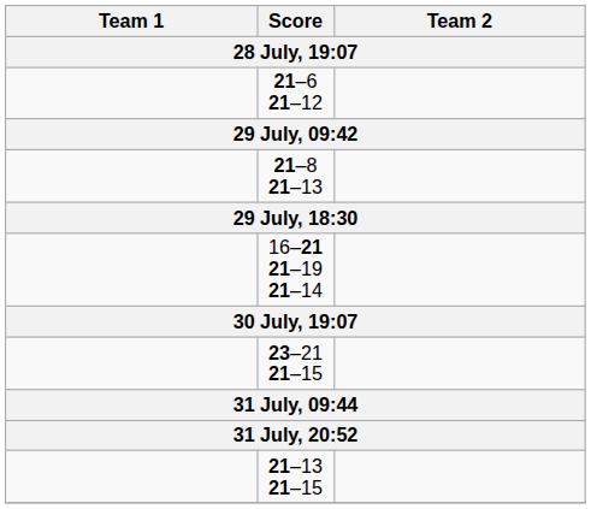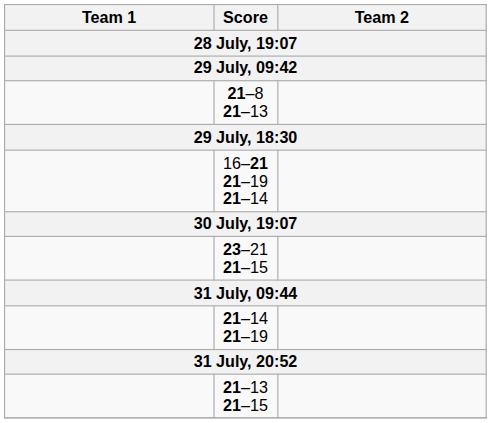 <table class="wikitable" style="text-align: center; font-size:90% ">
 <tr>
 <th align="right" width="180">Team 1</th>
 <th width="50">Score</th>
 <th align="left" width="180">Team 2</th>
 </tr>
 <tr>
 <th colspan=3>28 July, 19:07</th>
-</tr>
-<tr>
-<td align=right><strong></strong></td>
-<td align=center><strong>21</strong>–6<br><strong>21</strong>–12</td>
-<td align=left></td>
 </tr>
 <tr>
 <th colspan=3>29 July, 09:42</th>
 </tr>
 <tr>
 <td align=right><strong></strong></td>
 <td align=center><strong>21</strong>–8<br><strong>21</strong>–13</td>
 <td align=left></td>
 </tr>
 <tr>
 <th colspan=3>29 July, 18:30</th>
 </tr>
 <tr>
 <td align=right><strong></strong></td>
 <td align=center>16–<strong>21</strong><br><strong>21</strong>–19<br><strong>21</strong>–14</td>
 <td align=left></td>
 </tr>
 <tr>
 <th colspan=3>30 July, 19:07</th>
 </tr>
 <tr>
 <td align=right><strong></strong></td>
 <td align=center><strong>23</strong>–21<br><strong>21</strong>–15</td>
 <td align=left></td>
 </tr>
 <tr>
 <th colspan=3>31 July, 09:44</th>
 </tr>
 <tr>
+<td align=right><strong></strong></td>
+<td align=center><strong>21</strong>–14<br><strong>21</strong>–19</td>
+<td align=left></td>
+</tr>
+<tr>
 <th colspan=3>31 July, 20:52</th>
 </tr>
 <tr>
 <td align=right><strong></strong></td>
 <td align=center><strong>21</strong>–13<br><strong>21</strong>–15</td>
 <td align=left></td>
 </tr>
 <tr>
 </tr>
 </table>
